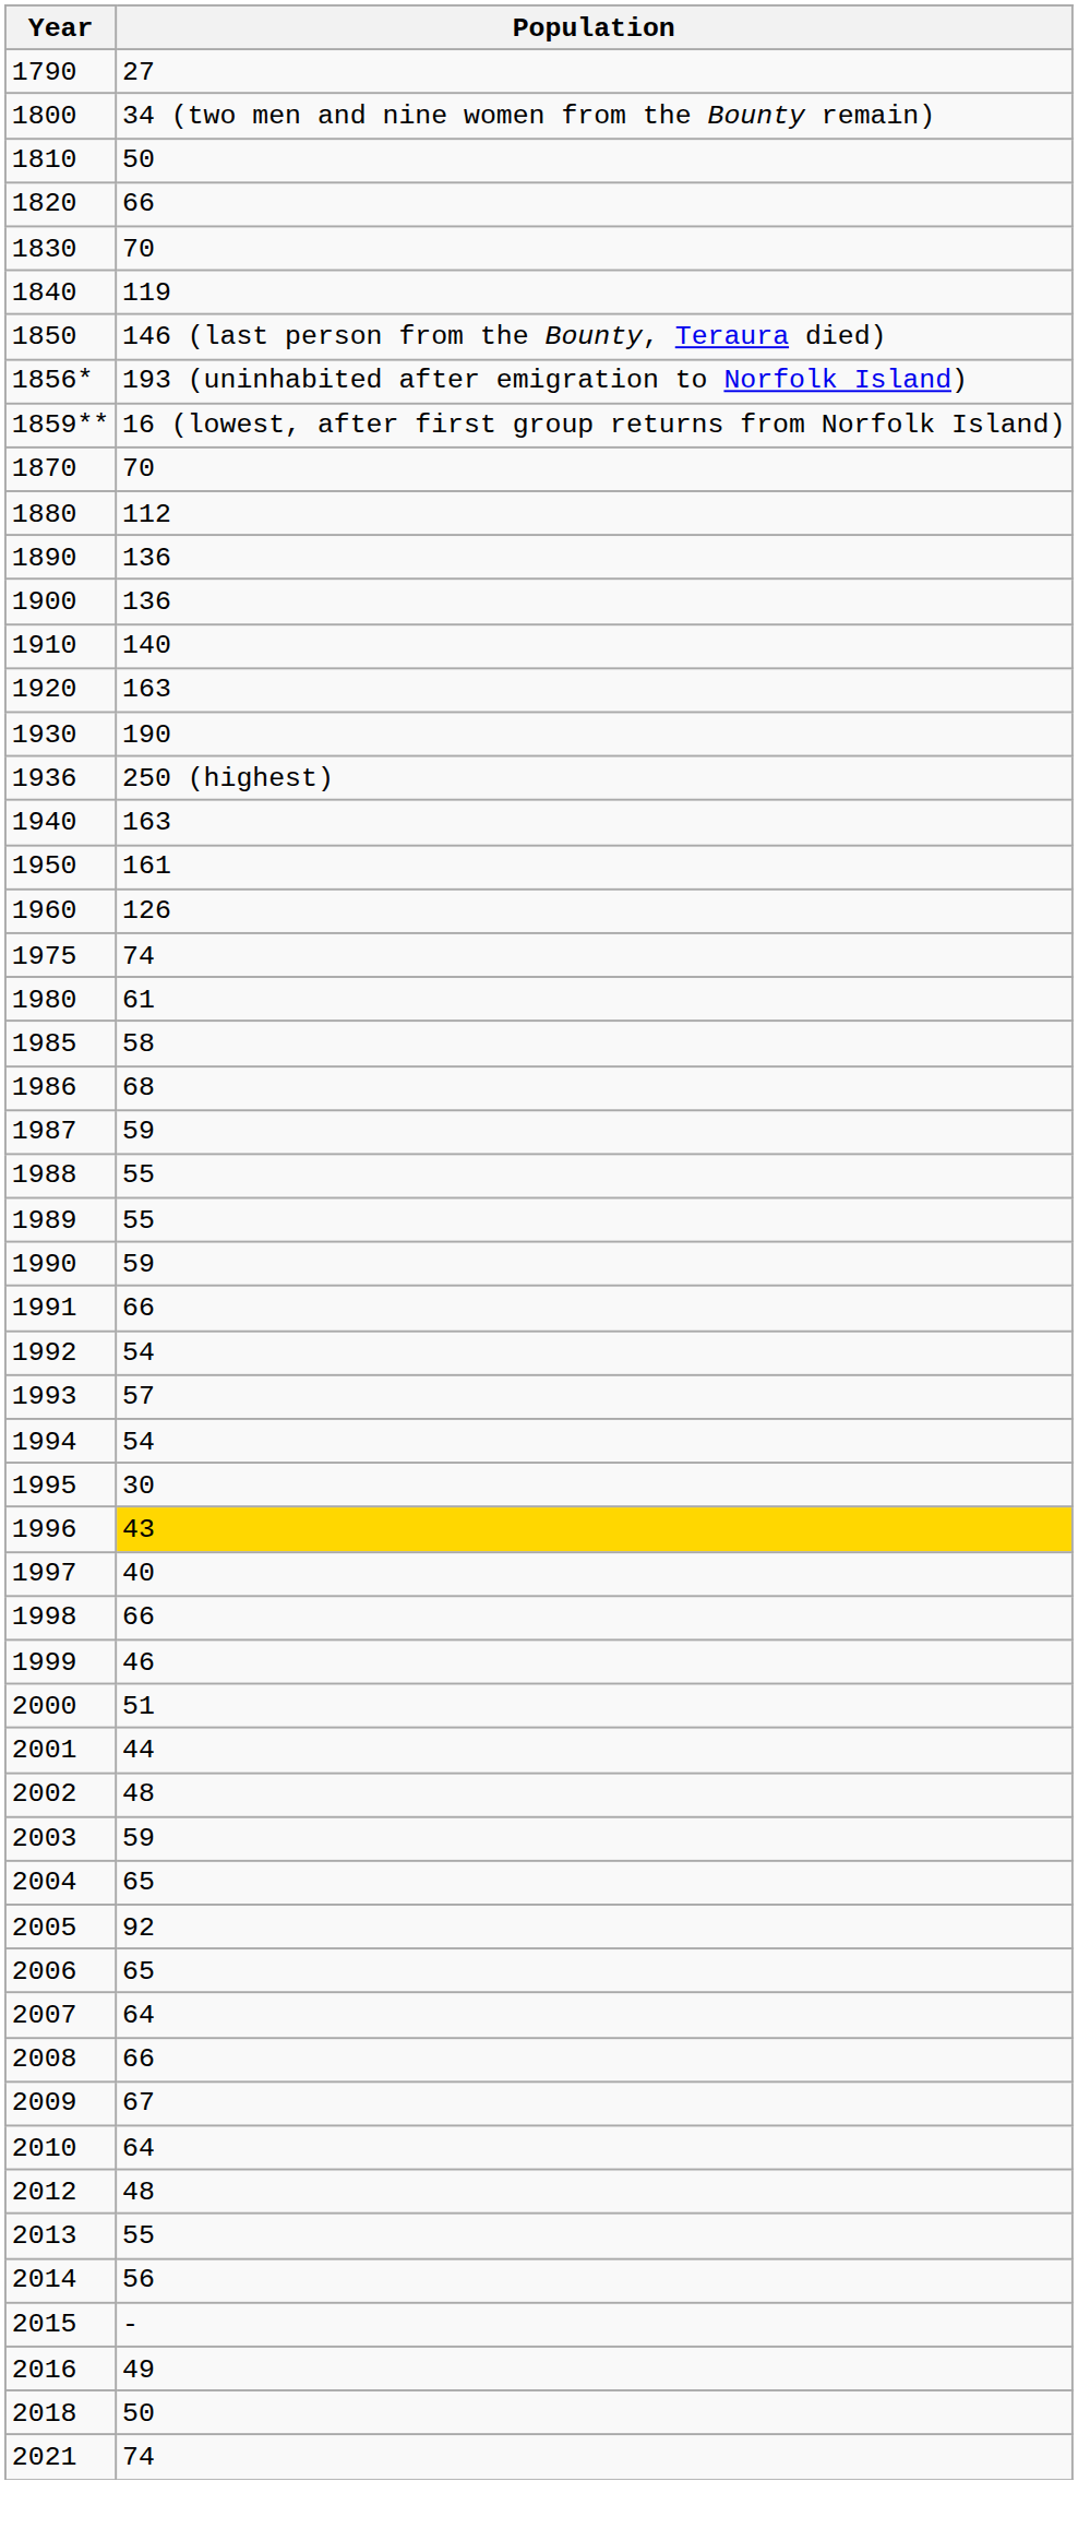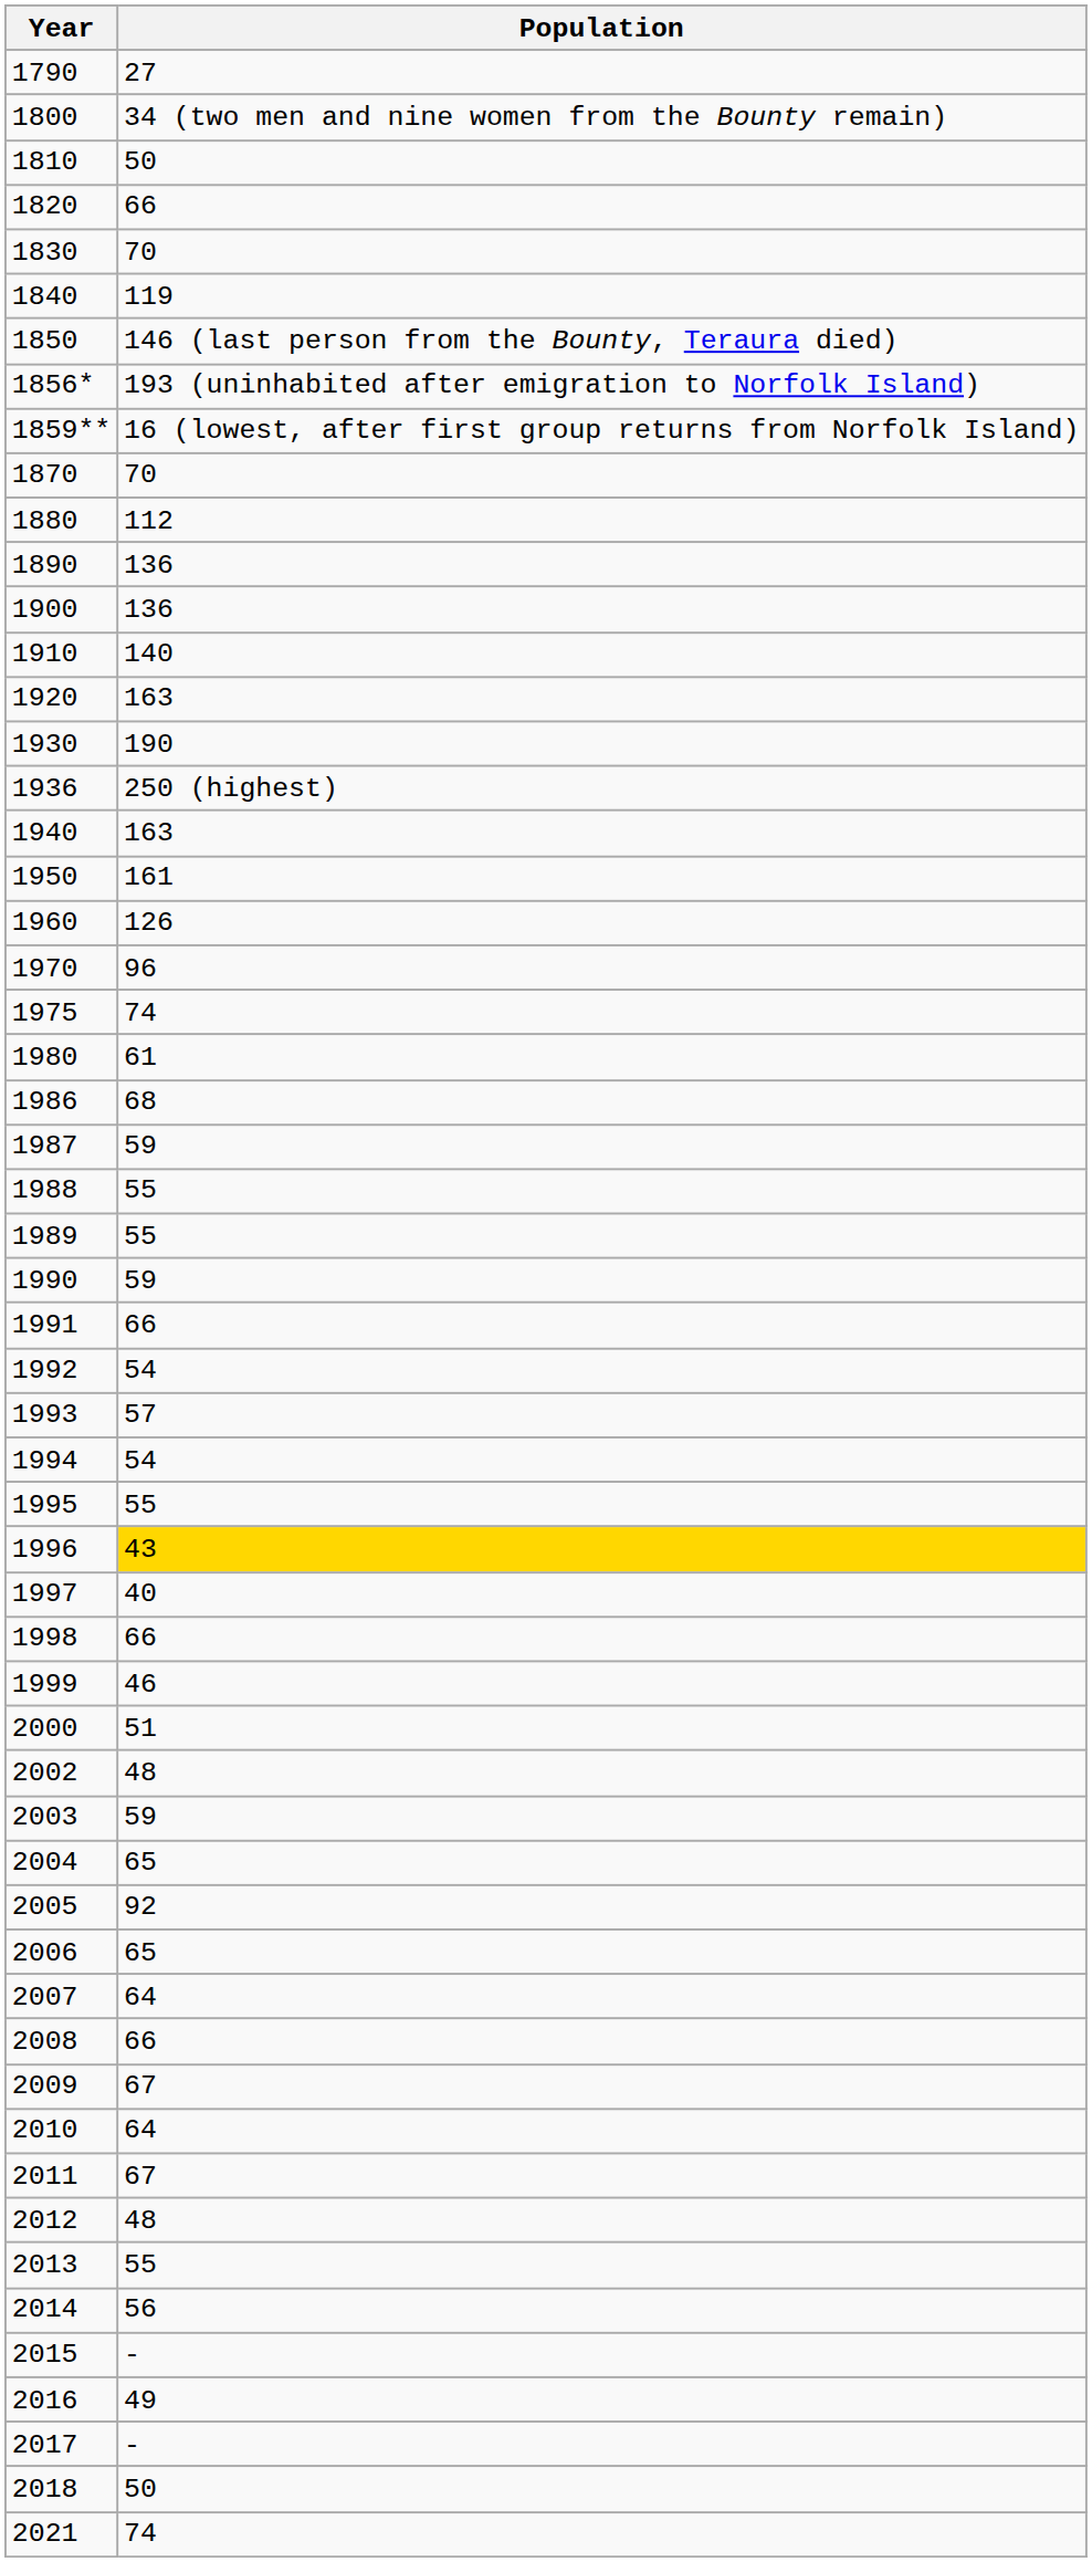 <table class="wikitable sortable">
 <tr>
 <th>Year</th>
 <th>Population</th>
 </tr>
 <tr>
 <td>1790</td>
 <td>27</td>
 </tr>
 <tr>
 <td>1800</td>
 <td>34 (two men and nine women from the <em>Bounty</em> remain)</td>
 </tr>
 <tr>
 <td>1810</td>
 <td>50</td>
 </tr>
 <tr>
 <td>1820</td>
 <td>66</td>
 </tr>
 <tr>
 <td>1830</td>
 <td>70</td>
 </tr>
 <tr>
 <td>1840</td>
 <td>119</td>
 </tr>
 <tr>
 <td>1850</td>
 <td>146 (last person from the <em>Bounty</em>, <a href='#'>Teraura</a> died)</td>
 </tr>
 <tr>
 <td>1856*</td>
 <td>193 (uninhabited after emigration to <a href='#'>Norfolk Island</a>)</td>
 </tr>
 <tr>
 <td>1859**</td>
 <td>16 (lowest, after first group returns from Norfolk Island)</td>
 </tr>
 <tr>
 <td>1870</td>
 <td>70</td>
 </tr>
 <tr>
 <td>1880</td>
 <td>112</td>
 </tr>
 <tr>
 <td>1890</td>
 <td>136</td>
 </tr>
 <tr>
 <td>1900</td>
 <td>136</td>
 </tr>
 <tr>
 <td>1910</td>
 <td>140</td>
 </tr>
 <tr>
 <td>1920</td>
 <td>163</td>
 </tr>
 <tr>
 <td>1930</td>
 <td>190</td>
 </tr>
 <tr>
 <td>1936</td>
 <td>250 (highest)</td>
 </tr>
 <tr>
 <td>1940</td>
 <td>163</td>
 </tr>
 <tr>
 <td>1950</td>
 <td>161</td>
 </tr>
 <tr>
 <td>1960</td>
 <td>126</td>
 </tr>
 <tr>
+<td>1970</td>
+<td>96</td>
+</tr>
+<tr>
 <td>1975</td>
 <td>74</td>
 </tr>
 <tr>
 <td>1980</td>
 <td>61</td>
-</tr>
-<tr>
-<td>1985</td>
-<td>58</td>
 </tr>
 <tr>
 <td>1986</td>
 <td>68</td>
 </tr>
 <tr>
 <td>1987</td>
 <td>59</td>
 </tr>
 <tr>
 <td>1988</td>
 <td>55</td>
 </tr>
 <tr>
 <td>1989</td>
 <td>55</td>
 </tr>
 <tr>
 <td>1990</td>
 <td>59</td>
 </tr>
 <tr>
 <td>1991</td>
 <td>66</td>
 </tr>
 <tr>
 <td>1992</td>
 <td>54</td>
 </tr>
 <tr>
 <td>1993</td>
 <td>57</td>
 </tr>
 <tr>
 <td>1994</td>
 <td>54</td>
 </tr>
 <tr>
 <td>1995</td>
-<td>30</td>
+<td>55</td>
 </tr>
 <tr>
 <td>1996</td>
 <td style="background: gold;">43</td>
 </tr>
 <tr>
 <td>1997</td>
 <td>40</td>
 </tr>
 <tr>
 <td>1998</td>
 <td>66</td>
 </tr>
 <tr>
 <td>1999</td>
 <td>46</td>
 </tr>
 <tr>
 <td>2000</td>
 <td>51</td>
-</tr>
-<tr>
-<td>2001</td>
-<td>44</td>
 </tr>
 <tr>
 <td>2002</td>
 <td>48</td>
 </tr>
 <tr>
 <td>2003</td>
 <td>59</td>
 </tr>
 <tr>
 <td>2004</td>
 <td>65</td>
 </tr>
 <tr>
 <td>2005</td>
 <td>92</td>
 </tr>
 <tr>
 <td>2006</td>
 <td>65</td>
 </tr>
 <tr>
 <td>2007</td>
 <td>64</td>
 </tr>
 <tr>
 <td>2008</td>
 <td>66</td>
 </tr>
 <tr>
 <td>2009</td>
 <td>67</td>
 </tr>
 <tr>
 <td>2010</td>
 <td>64</td>
 </tr>
 <tr>
+<td>2011</td>
+<td>67</td>
+</tr>
+<tr>
 <td>2012</td>
 <td>48</td>
 </tr>
 <tr>
 <td>2013</td>
 <td>55</td>
 </tr>
 <tr>
 <td>2014</td>
 <td>56</td>
 </tr>
 <tr>
 <td>2015</td>
 <td>-</td>
 </tr>
 <tr>
 <td>2016</td>
 <td>49</td>
 </tr>
 <tr>
+<td>2017</td>
+<td>-</td>
+</tr>
+<tr>
 <td>2018</td>
 <td>50</td>
 </tr>
 <tr>
 <td>2021</td>
 <td>74</td>
 </tr>
 </table>
